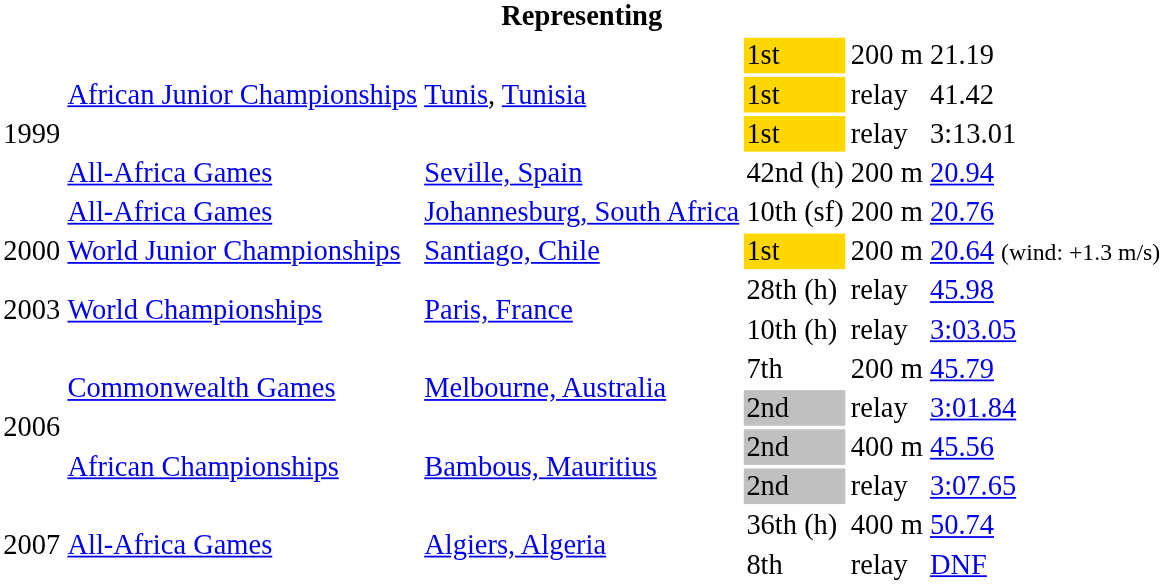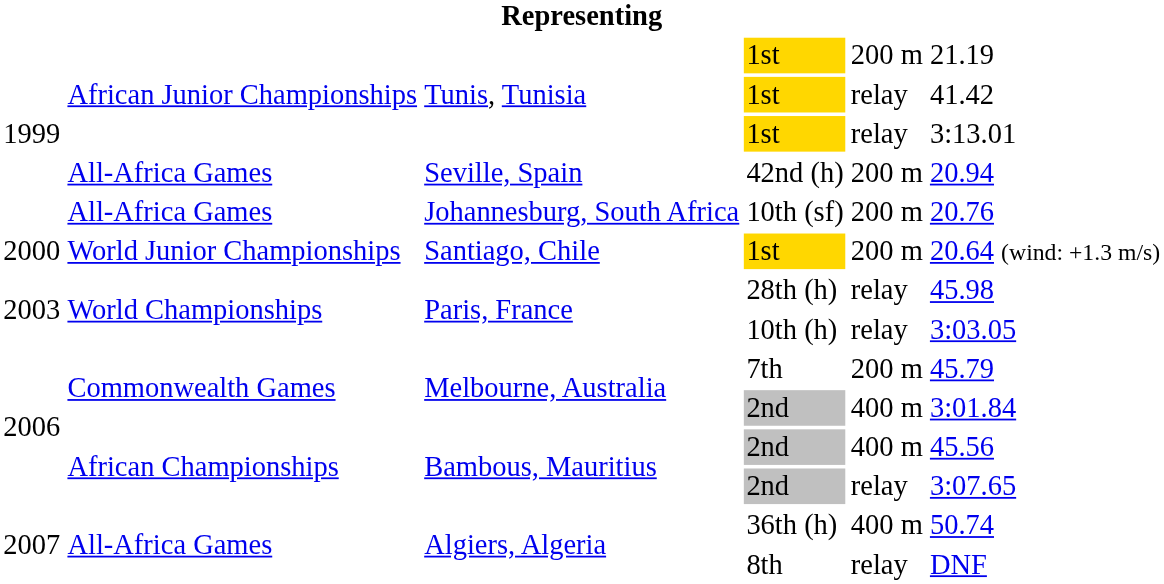 <table>
 <tr>
 <th colspan="6">Representing </th>
 </tr>
 <tr>
 <td rowspan=5>1999</td>
 <td rowspan=3><a href='#'>African Junior Championships</a></td>
 <td rowspan=3><a href='#'>Tunis</a>, <a href='#'>Tunisia</a></td>
 <td bgcolor="gold">1st</td>
 <td>200 m</td>
 <td>21.19</td>
 </tr>
 <tr>
 <td bgcolor="gold">1st</td>
 <td> relay</td>
 <td>41.42</td>
 </tr>
 <tr>
 <td bgcolor="gold">1st</td>
 <td> relay</td>
 <td>3:13.01</td>
 </tr>
 <tr>
 <td><a href='#'>All-Africa Games</a></td>
 <td><a href='#'>Seville, Spain</a></td>
 <td>42nd (h)</td>
 <td>200 m</td>
 <td><a href='#'>20.94</a></td>
 </tr>
 <tr>
 <td><a href='#'>All-Africa Games</a></td>
 <td><a href='#'>Johannesburg, South Africa</a></td>
 <td>10th (sf)</td>
 <td>200 m</td>
 <td><a href='#'>20.76</a></td>
 </tr>
 <tr>
 <td>2000</td>
 <td><a href='#'>World Junior Championships</a></td>
 <td><a href='#'>Santiago, Chile</a></td>
 <td bgcolor="gold">1st</td>
 <td>200 m</td>
 <td><a href='#'>20.64</a> <small>(wind: +1.3 m/s)</small></td>
 </tr>
 <tr>
 <td rowspan=2>2003</td>
 <td rowspan=2><a href='#'>World Championships</a></td>
 <td rowspan=2><a href='#'>Paris, France</a></td>
 <td>28th (h)</td>
 <td> relay</td>
 <td><a href='#'>45.98</a></td>
 </tr>
 <tr>
 <td>10th (h)</td>
 <td> relay</td>
 <td><a href='#'>3:03.05</a></td>
 </tr>
 <tr>
 <td rowspan=4>2006</td>
 <td rowspan=2><a href='#'>Commonwealth Games</a></td>
 <td rowspan=2><a href='#'>Melbourne, Australia</a></td>
 <td>7th</td>
 <td>200 m</td>
 <td><a href='#'>45.79</a></td>
 </tr>
 <tr>
 <td bgcolor=silver>2nd</td>
-<td> relay</td>
+<td>400 m</td>
 <td><a href='#'>3:01.84</a></td>
 </tr>
 <tr>
 <td rowspan=2><a href='#'>African Championships</a></td>
 <td rowspan=2><a href='#'>Bambous, Mauritius</a></td>
 <td bgcolor="silver">2nd</td>
 <td>400 m</td>
 <td><a href='#'>45.56</a></td>
 </tr>
 <tr>
 <td bgcolor="silver">2nd</td>
 <td> relay</td>
 <td><a href='#'>3:07.65</a></td>
 </tr>
 <tr>
 <td rowspan=2>2007</td>
 <td rowspan=2><a href='#'>All-Africa Games</a></td>
 <td rowspan=2><a href='#'>Algiers, Algeria</a></td>
 <td>36th (h)</td>
 <td>400 m</td>
 <td><a href='#'>50.74</a></td>
 </tr>
 <tr>
 <td>8th</td>
 <td> relay</td>
 <td><a href='#'>DNF</a></td>
 </tr>
 </table>
